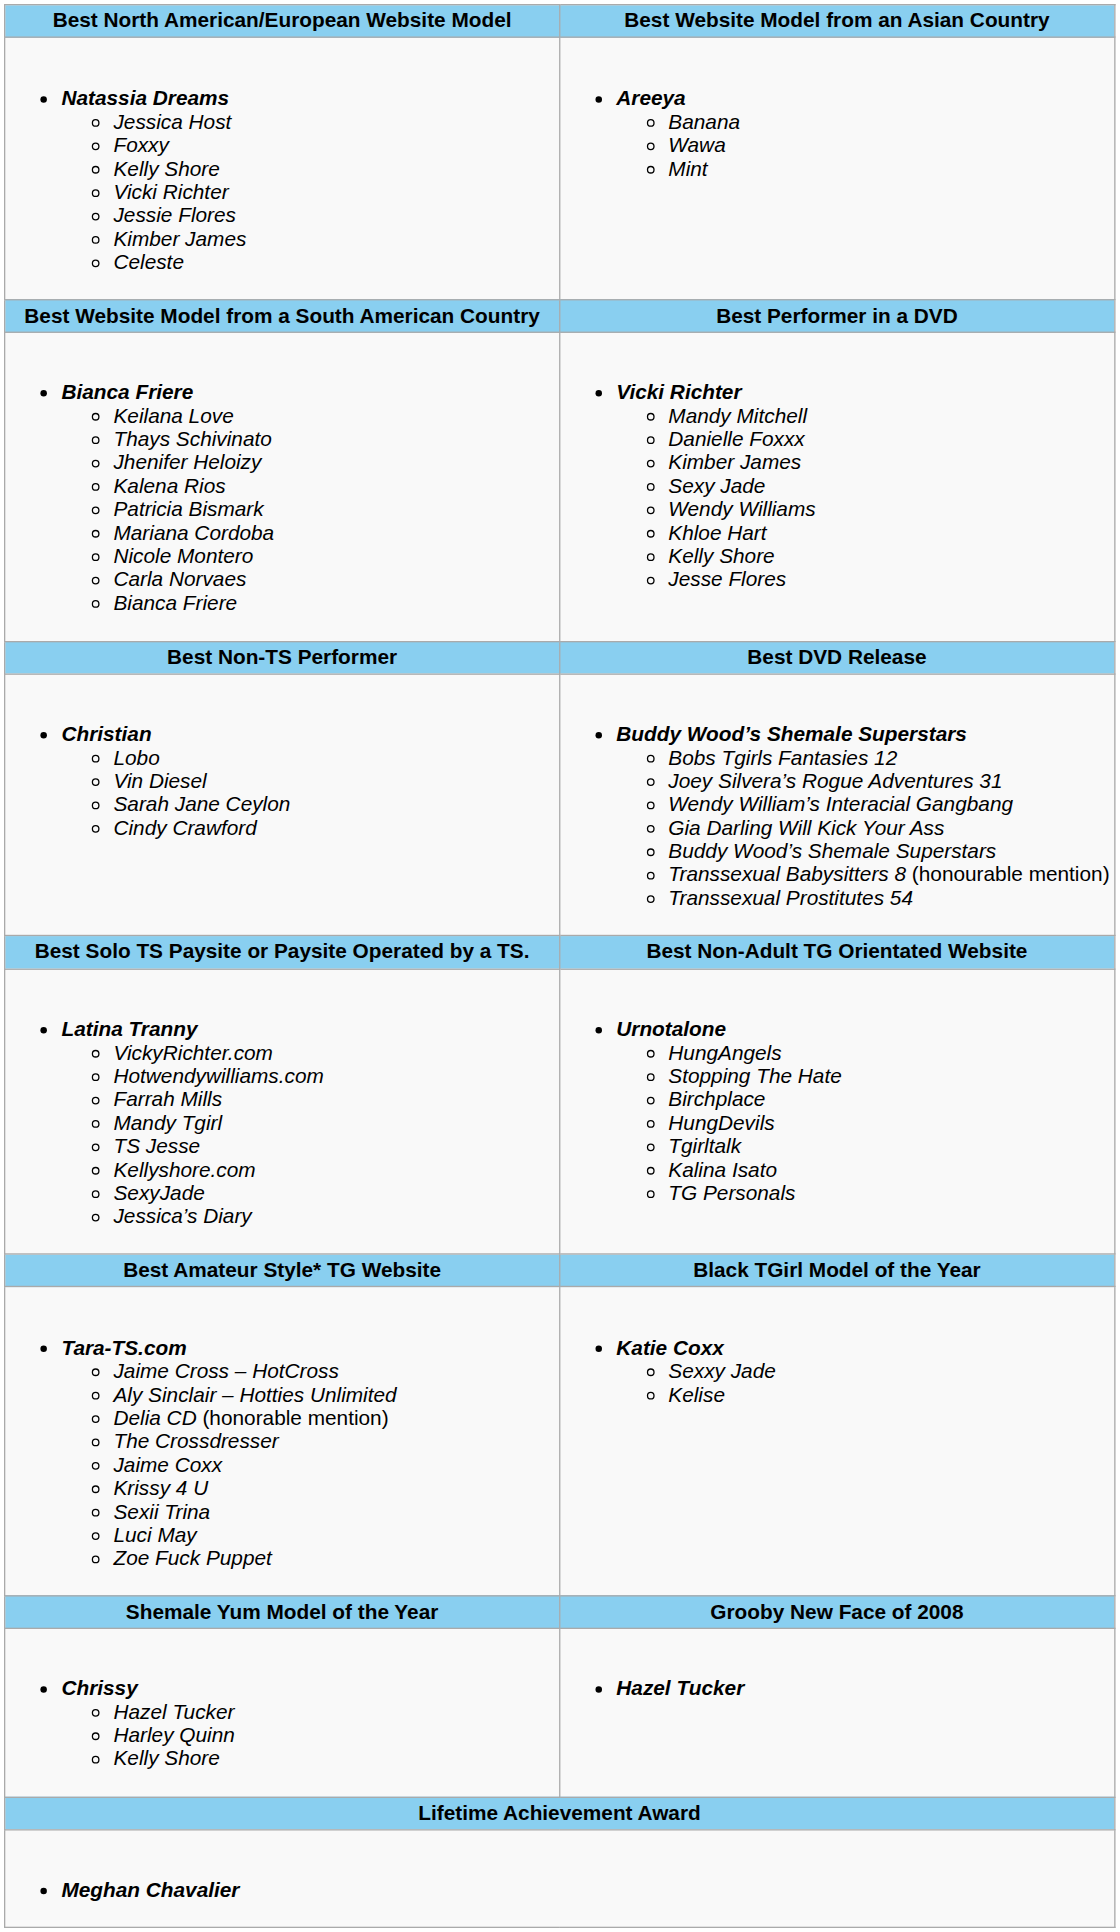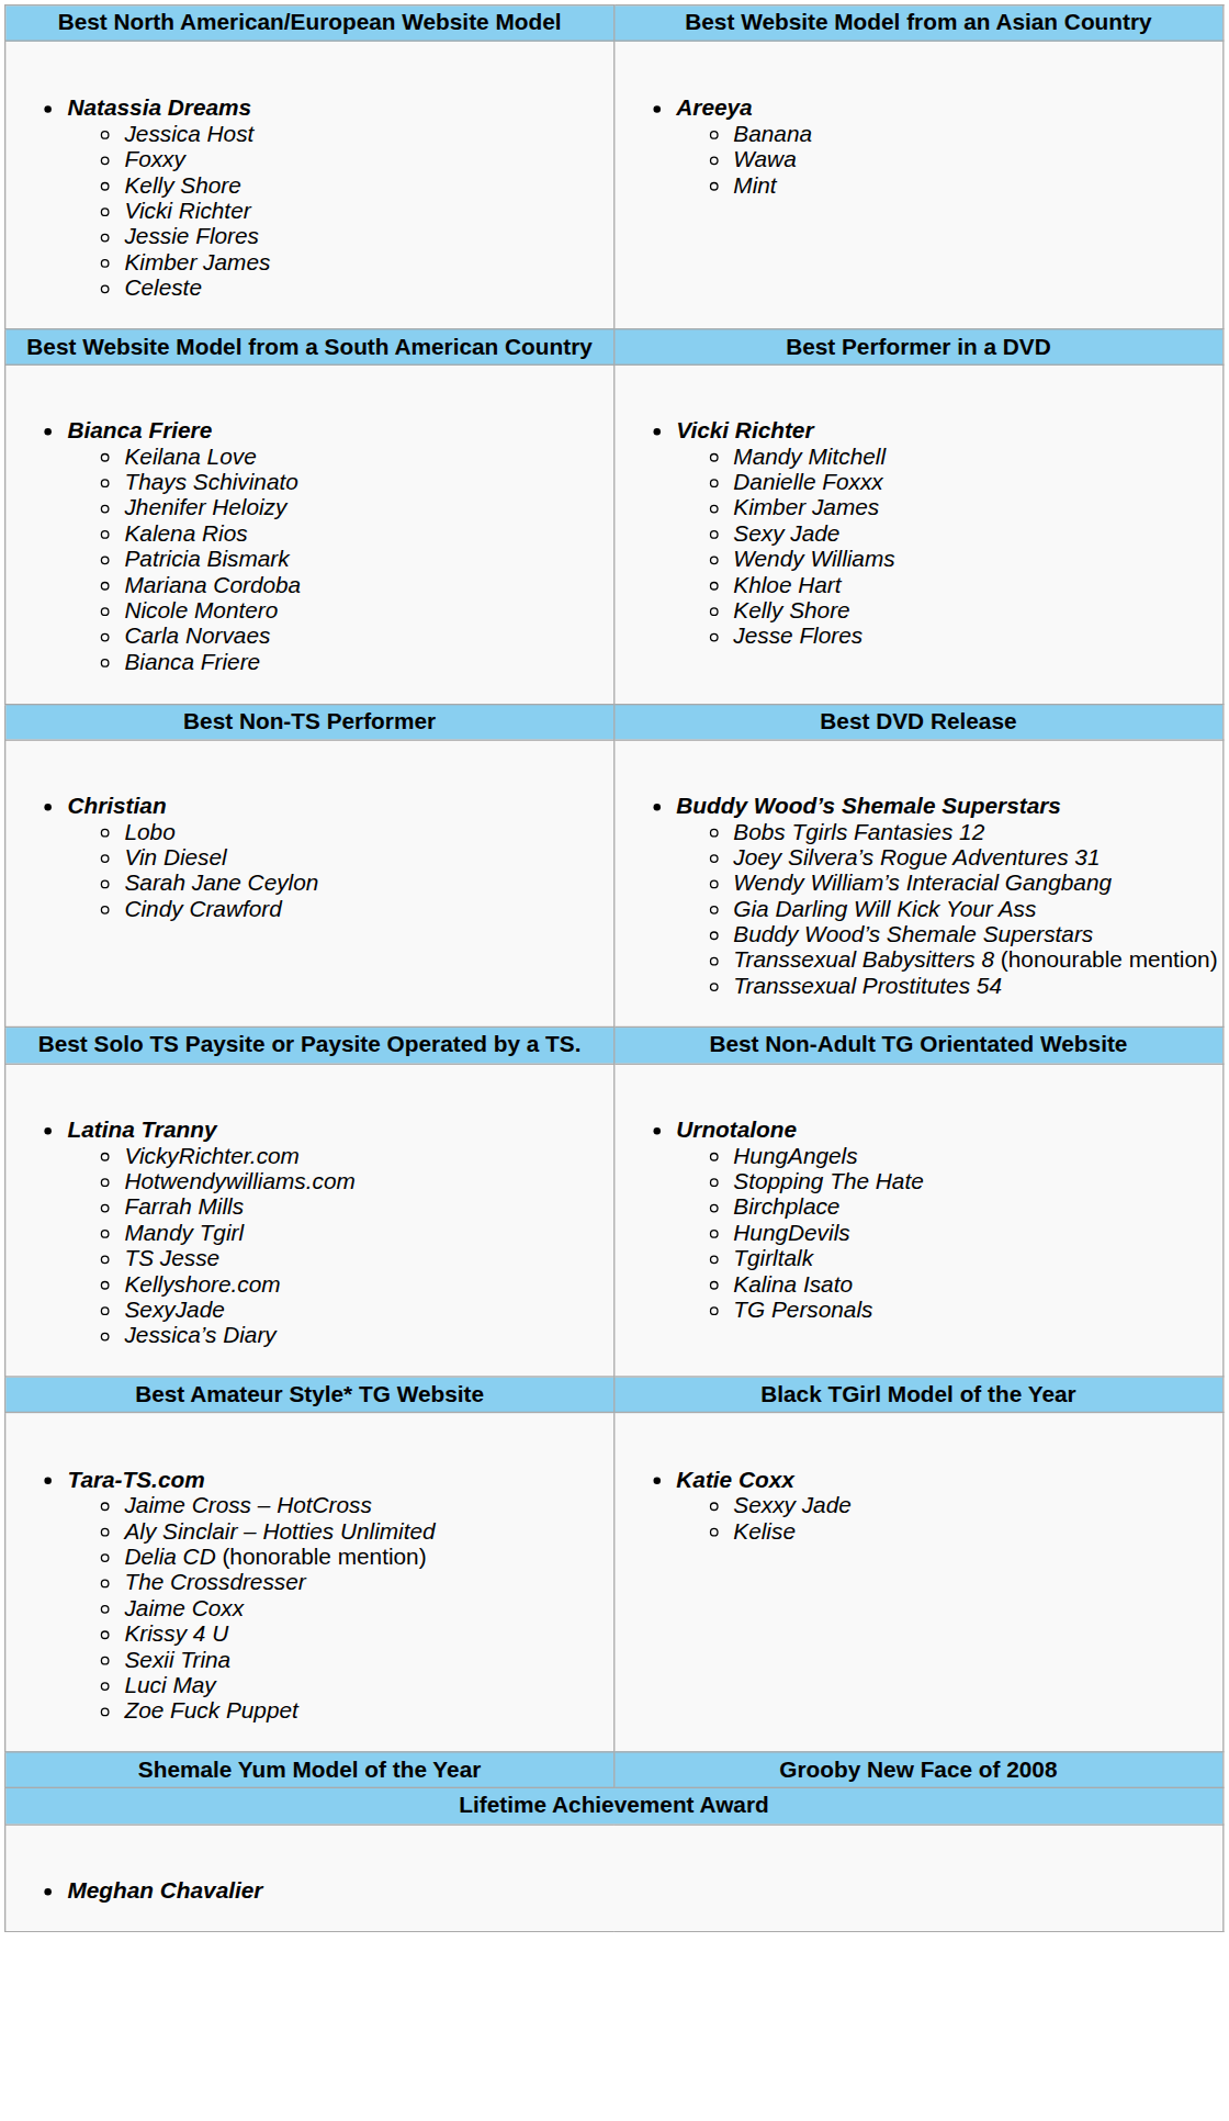 <table class=wikitable>
 <tr>
 <th style="background:#89cff0" width="50%">Best North American/European Website Model</th>
 <th style="background:#89cff0" width="50%">Best Website Model from an Asian Country</th>
 </tr>
 <tr>
 <td valign="top"><br><ul><li><strong><em>Natassia Dreams</em></strong><ul><li><em>Jessica Host</em></li><li><em>Foxxy</em></li><li><em>Kelly Shore</em></li><li><em>Vicki Richter</em></li><li><em>Jessie Flores</em></li><li><em>Kimber James</em></li><li><em>Celeste</em></li></ul></li></ul></td>
 <td valign="top"><br><ul><li><strong><em>Areeya</em></strong><ul><li><em>Banana</em></li><li><em>Wawa</em></li><li><em>Mint</em></li></ul></li></ul></td>
 </tr>
 <tr>
 <th style="background:#89cff0" width="50%">Best Website Model from a South American Country</th>
 <th style="background:#89cff0" width="50%">Best Performer in a DVD</th>
 </tr>
 <tr>
 <td valign="top"><br><ul><li><strong><em>Bianca Friere</em></strong><ul><li><em>Keilana Love</em></li><li><em>Thays Schivinato</em></li><li><em>Jhenifer Heloizy</em></li><li><em>Kalena Rios</em></li><li><em>Patricia Bismark</em></li><li><em>Mariana Cordoba</em></li><li><em>Nicole Montero</em></li><li><em>Carla Norvaes</em></li><li><em>Bianca Friere</em></li></ul></li></ul></td>
 <td valign="top"><br><ul><li><strong><em>Vicki Richter</em></strong><ul><li><em>Mandy Mitchell</em></li><li><em>Danielle Foxxx</em></li><li><em>Kimber James</em></li><li><em>Sexy Jade</em></li><li><em>Wendy Williams</em></li><li><em>Khloe Hart</em></li><li><em>Kelly Shore</em></li><li><em>Jesse Flores</em></li></ul></li></ul></td>
 </tr>
 <tr>
 <th style="background:#89cff0" width="50%">Best Non-TS Performer</th>
 <th style="background:#89cff0" width="50%">Best DVD Release</th>
 </tr>
 <tr>
 <td valign="top"><br><ul><li><strong><em>Christian</em></strong><ul><li><em>Lobo</em></li><li><em>Vin Diesel</em></li><li><em>Sarah Jane Ceylon</em></li><li><em>Cindy Crawford</em></li></ul></li></ul></td>
 <td valign="top"><br><ul><li><strong><em>Buddy Wood’s Shemale Superstars</em></strong><ul><li><em>Bobs Tgirls Fantasies 12</em></li><li><em>Joey Silvera’s Rogue Adventures 31</em></li><li><em>Wendy William’s Interacial Gangbang</em></li><li><em>Gia Darling Will Kick Your Ass</em></li><li><em>Buddy Wood’s Shemale Superstars</em></li><li><em>Transsexual Babysitters 8</em> (honourable mention)</li><li><em>Transsexual Prostitutes 54</em></li></ul></li></ul></td>
 </tr>
 <tr>
 <th style="background:#89cff0" width="50%">Best Solo TS Paysite or Paysite Operated by a TS.</th>
 <th style="background:#89cff0" width="50%">Best Non-Adult TG Orientated Website</th>
 </tr>
 <tr>
 <td valign="top"><br><ul><li><strong><em>Latina Tranny</em></strong><ul><li><em>VickyRichter.com</em></li><li><em>Hotwendywilliams.com</em></li><li><em>Farrah Mills</em></li><li><em>Mandy Tgirl</em></li><li><em>TS Jesse</em></li><li><em>Kellyshore.com</em></li><li><em>SexyJade</em></li><li><em>Jessica’s Diary</em></li></ul></li></ul></td>
 <td valign="top"><br><ul><li><strong><em>Urnotalone</em></strong><ul><li><em>HungAngels</em></li><li><em>Stopping The Hate</em></li><li><em>Birchplace</em></li><li><em>HungDevils</em></li><li><em>Tgirltalk</em></li><li><em>Kalina Isato</em></li><li><em>TG Personals</em></li></ul></li></ul></td>
 </tr>
 <tr>
 <th style="background:#89cff0" width="50%">Best Amateur Style* TG Website</th>
 <th style="background:#89cff0" width="50%">Black TGirl Model of the Year</th>
 </tr>
 <tr>
 <td valign="top"><br><ul><li><strong><em>Tara-TS.com</em></strong><ul><li><em>Jaime Cross – HotCross</em></li><li><em>Aly Sinclair – Hotties Unlimited</em></li><li><em>Delia CD</em> (honorable mention)</li><li><em>The Crossdresser</em></li><li><em>Jaime Coxx</em></li><li><em>Krissy 4 U</em></li><li><em>Sexii Trina</em></li><li><em>Luci May</em></li><li><em>Zoe Fuck Puppet</em></li></ul></li></ul></td>
 <td valign="top"><br><ul><li><strong><em>Katie Coxx</em></strong><ul><li><em>Sexxy Jade</em></li><li><em>Kelise</em></li></ul></li></ul></td>
 </tr>
 <tr>
 <th style="background:#89cff0" width="50%">Shemale Yum Model of the Year</th>
 <th style="background:#89cff0" width="50%">Grooby New Face of 2008</th>
 </tr>
 <tr>
-<td valign="top"><br><ul><li><strong><em>Chrissy</em></strong><ul><li><em>Hazel Tucker</em></li><li><em>Harley Quinn</em></li><li><em>Kelly Shore</em></li></ul></li></ul></td>
-<td valign="top"><br><ul><li><strong><em>Hazel Tucker</em></strong></li></ul></td>
-</tr>
-<tr>
 <th colspan=2 style="background:#89cff0" width="50%">Lifetime Achievement Award</th>
 </tr>
 <tr>
 <td colspan=2 valign="top"><br><ul><li><strong><em>Meghan Chavalier</em></strong></li></ul></td>
 </tr>
 </table>
